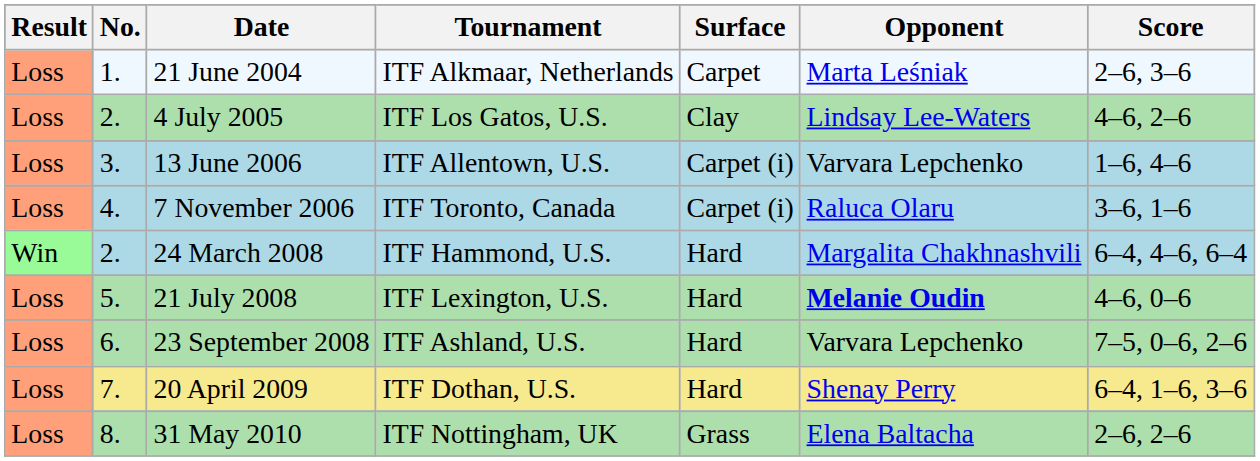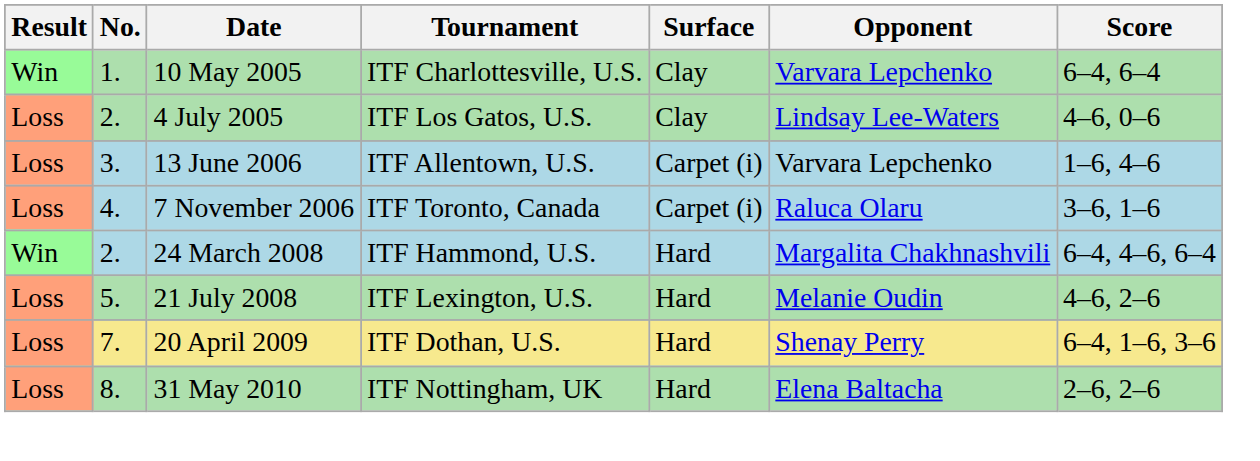 <table class="sortable wikitable" style=font-size:97%>
 <tr>
 <th>Result</th>
 <th class="unsortable">No.</th>
 <th>Date</th>
 <th>Tournament</th>
 <th>Surface</th>
 <th>Opponent</th>
 <th class="unsortable">Score</th>
 </tr>
-<tr style="background:#f0f8ff;">
-<td style="background:#ffa07a;">Loss</td>
+<tr style="background:#addfad;">
+<td style="background:#98fb98;">Win</td>
 <td>1.</td>
-<td>21 June 2004</td>
-<td>ITF Alkmaar, Netherlands</td>
-<td>Carpet</td>
-<td> <a href='#'>Marta Leśniak</a></td>
-<td>2–6, 3–6</td>
+<td>10 May 2005</td>
+<td>ITF Charlottesville, U.S.</td>
+<td>Clay</td>
+<td> <a href='#'>Varvara Lepchenko</a></td>
+<td>6–4, 6–4</td>
 </tr>
 <tr style="background:#addfad;">
 <td style="background:#ffa07a;">Loss</td>
 <td>2.</td>
 <td>4 July 2005</td>
 <td>ITF Los Gatos, U.S.</td>
 <td>Clay</td>
 <td> <a href='#'>Lindsay Lee-Waters</a></td>
-<td>4–6, 2–6</td>
+<td>4–6, 0–6</td>
 </tr>
 <tr style="background:lightblue;">
 <td style="background:#ffa07a;">Loss</td>
 <td>3.</td>
 <td>13 June 2006</td>
 <td>ITF Allentown, U.S.</td>
 <td>Carpet (i)</td>
 <td> Varvara Lepchenko</td>
 <td>1–6, 4–6</td>
 </tr>
 <tr style="background:lightblue;">
 <td style="background:#ffa07a;">Loss</td>
 <td>4.</td>
 <td>7 November 2006</td>
 <td>ITF Toronto, Canada</td>
 <td>Carpet (i)</td>
 <td> <a href='#'>Raluca Olaru</a></td>
 <td>3–6, 1–6</td>
 </tr>
 <tr style="background:lightblue;">
 <td style="background:#98fb98;">Win</td>
 <td>2.</td>
 <td>24 March 2008</td>
 <td>ITF Hammond, U.S.</td>
 <td>Hard</td>
 <td> <a href='#'>Margalita Chakhnashvili</a></td>
 <td>6–4, 4–6, 6–4</td>
 </tr>
 <tr style="background:#addfad;">
 <td style="background:#ffa07a;">Loss</td>
 <td>5.</td>
 <td>21 July 2008</td>
 <td>ITF Lexington, U.S.</td>
 <td>Hard</td>
-<td><strong> <a href='#'>Melanie Oudin</a></strong></td>
-<td>4–6, 0–6</td>
-</tr>
-<tr style="background:#addfad;">
-<td style="background:#ffa07a;">Loss</td>
-<td>6.</td>
-<td>23 September 2008</td>
-<td>ITF Ashland, U.S.</td>
-<td>Hard</td>
-<td> Varvara Lepchenko</td>
-<td>7–5, 0–6, 2–6</td>
+<td> <a href='#'>Melanie Oudin</a></td>
+<td>4–6, 2–6</td>
 </tr>
 <tr style="background:#f7e98e;">
 <td style="background:#ffa07a;">Loss</td>
 <td>7.</td>
 <td>20 April 2009</td>
 <td>ITF Dothan, U.S.</td>
 <td>Hard</td>
 <td> <a href='#'>Shenay Perry</a></td>
 <td>6–4, 1–6, 3–6</td>
 </tr>
 <tr style="background:#addfad;">
 <td style="background:#ffa07a;">Loss</td>
 <td>8.</td>
 <td>31 May 2010</td>
 <td>ITF Nottingham, UK</td>
-<td>Grass</td>
+<td>Hard</td>
 <td> <a href='#'>Elena Baltacha</a></td>
 <td>2–6, 2–6</td>
 </tr>
 </table>
